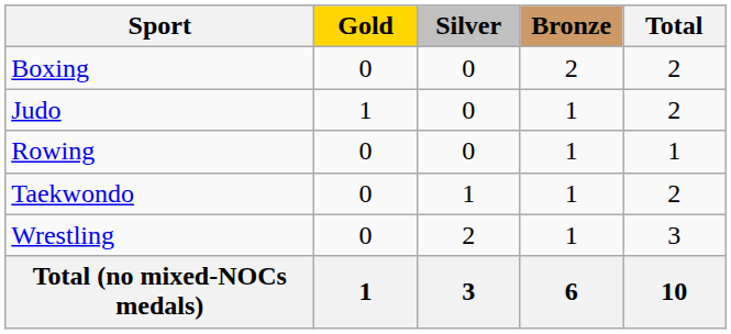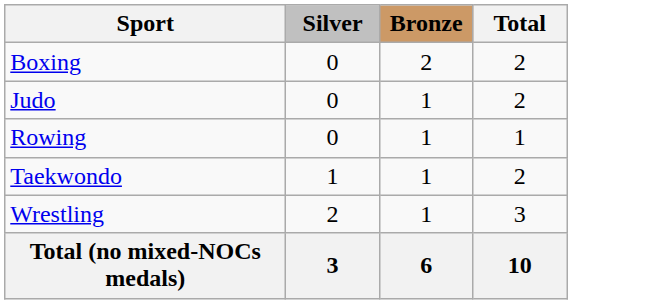 <table class="wikitable sortable" style="text-align:center;">
 <tr>
 <th width=180>Sport</th>
-<th scope="col" style="background:gold; width:55px;">Gold</th>
 <th scope="col" style="background:silver; width:55px;">Silver</th>
 <th scope="col" style="background:#cc9966; width:55px;">Bronze</th>
 <th width=55>Total</th>
 </tr>
 <tr>
 <td align=left><a href='#'>Boxing</a></td>
 <td>0</td>
-<td>0</td>
 <td>2</td>
 <td>2</td>
 </tr>
 <tr>
 <td align=left><a href='#'>Judo</a></td>
-<td>1</td>
 <td>0</td>
 <td>1</td>
 <td>2</td>
 </tr>
 <tr>
 <td align=left><a href='#'>Rowing</a></td>
 <td>0</td>
-<td>0</td>
 <td>1</td>
 <td>1</td>
 </tr>
 <tr>
 <td align=left><a href='#'>Taekwondo</a></td>
-<td>0</td>
 <td>1</td>
 <td>1</td>
 <td>2</td>
 </tr>
 <tr>
 <td align=left><a href='#'>Wrestling</a></td>
-<td>0</td>
 <td>2</td>
 <td>1</td>
 <td>3</td>
 </tr>
 <tr class="sortbottom">
 <th>Total (no mixed-NOCs medals)</th>
-<th>1</th>
 <th>3</th>
 <th>6</th>
 <th>10</th>
 </tr>
 </table>
